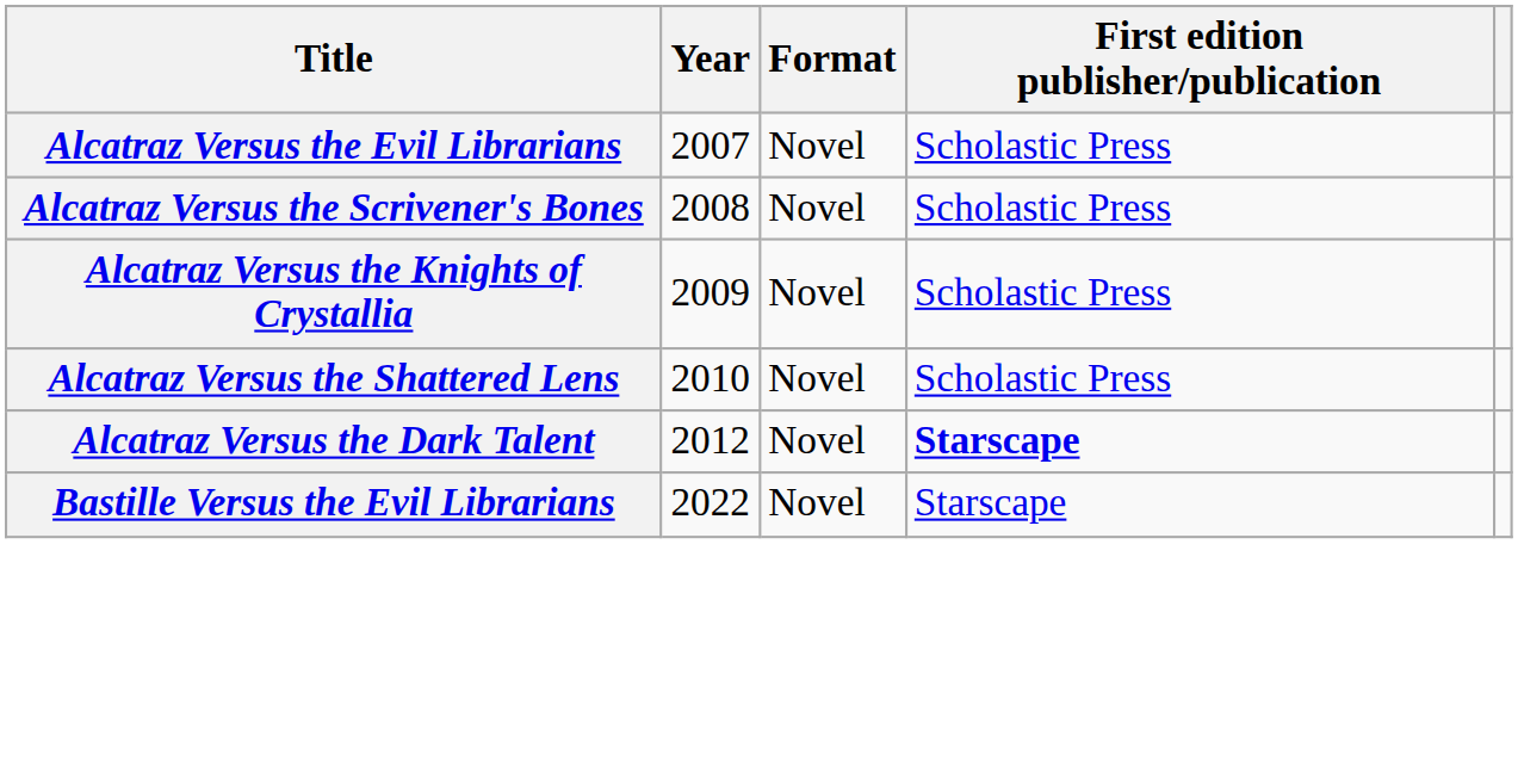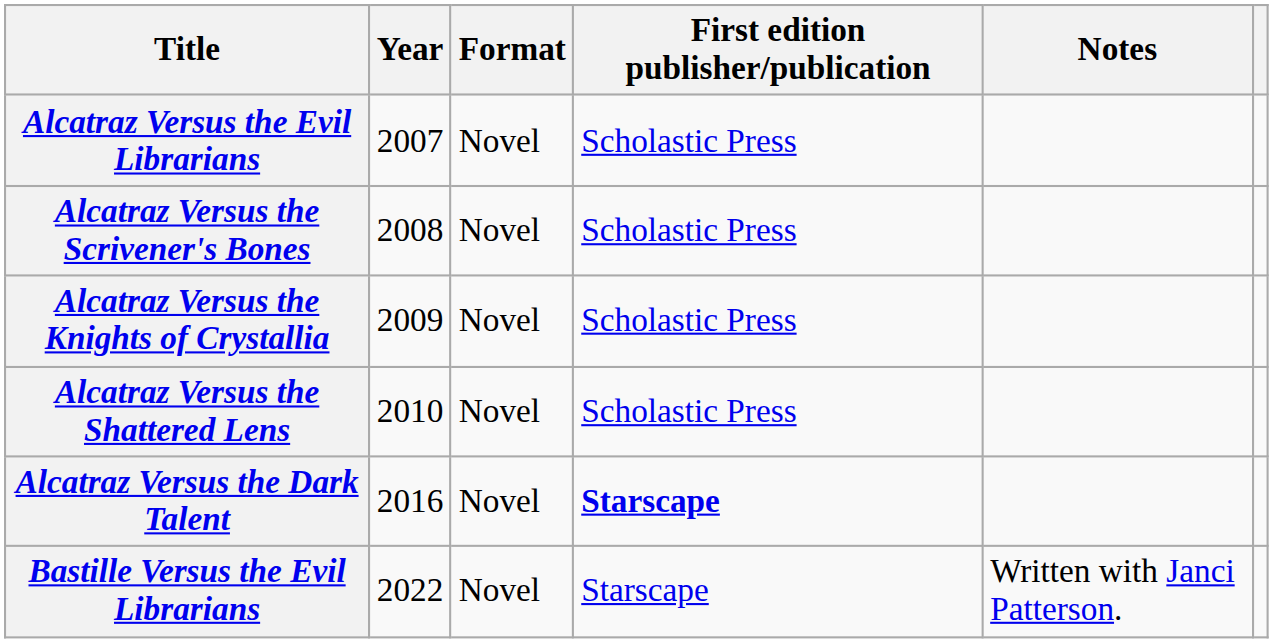 <table class="wikitable sortable plainrowheaders">
 <tr>
 <th scope="col">Title</th>
 <th scope="col">Year</th>
 <th scope="col" class="unsortable">Format</th>
 <th scope="col" class="unsortable">First edition publisher/publication</th>
+<th scope="col" class="unsortable">Notes</th>
 <th scope="col" class="unsortable"></th>
 </tr>
 <tr>
 <th scope="row"><em><a href='#'>Alcatraz Versus the Evil Librarians</a></em></th>
 <td>2007</td>
 <td>Novel</td>
 <td><a href='#'>Scholastic Press</a></td>
+<td></td>
 <td align="center"></td>
 </tr>
 <tr>
 <th scope="row"><em><a href='#'>Alcatraz Versus the Scrivener's Bones</a></em></th>
 <td>2008</td>
 <td>Novel</td>
 <td><a href='#'>Scholastic Press</a></td>
+<td></td>
 <td align="center"></td>
 </tr>
 <tr>
 <th scope="row"><em><a href='#'>Alcatraz Versus the Knights of Crystallia</a></em></th>
 <td>2009</td>
 <td>Novel</td>
 <td><a href='#'>Scholastic Press</a></td>
+<td></td>
 <td align="center"></td>
 </tr>
 <tr>
 <th scope="row"><em><a href='#'>Alcatraz Versus the Shattered Lens</a></em></th>
 <td>2010</td>
 <td>Novel</td>
 <td><a href='#'>Scholastic Press</a></td>
+<td></td>
 <td align="center"></td>
 </tr>
 <tr>
 <th scope="row"><em><a href='#'>Alcatraz Versus the Dark Talent</a></em></th>
-<td>2012</td>
+<td>2016</td>
 <td>Novel</td>
 <td><strong><a href='#'>Starscape</a></strong></td>
+<td></td>
 <td align="center"></td>
 </tr>
 <tr>
 <th scope="row"><em><a href='#'>Bastille Versus the Evil Librarians</a></em></th>
 <td>2022</td>
 <td>Novel</td>
 <td><a href='#'>Starscape</a></td>
+<td>Written with <a href='#'>Janci Patterson</a>.</td>
 <td align="center"></td>
 </tr>
 </table>
